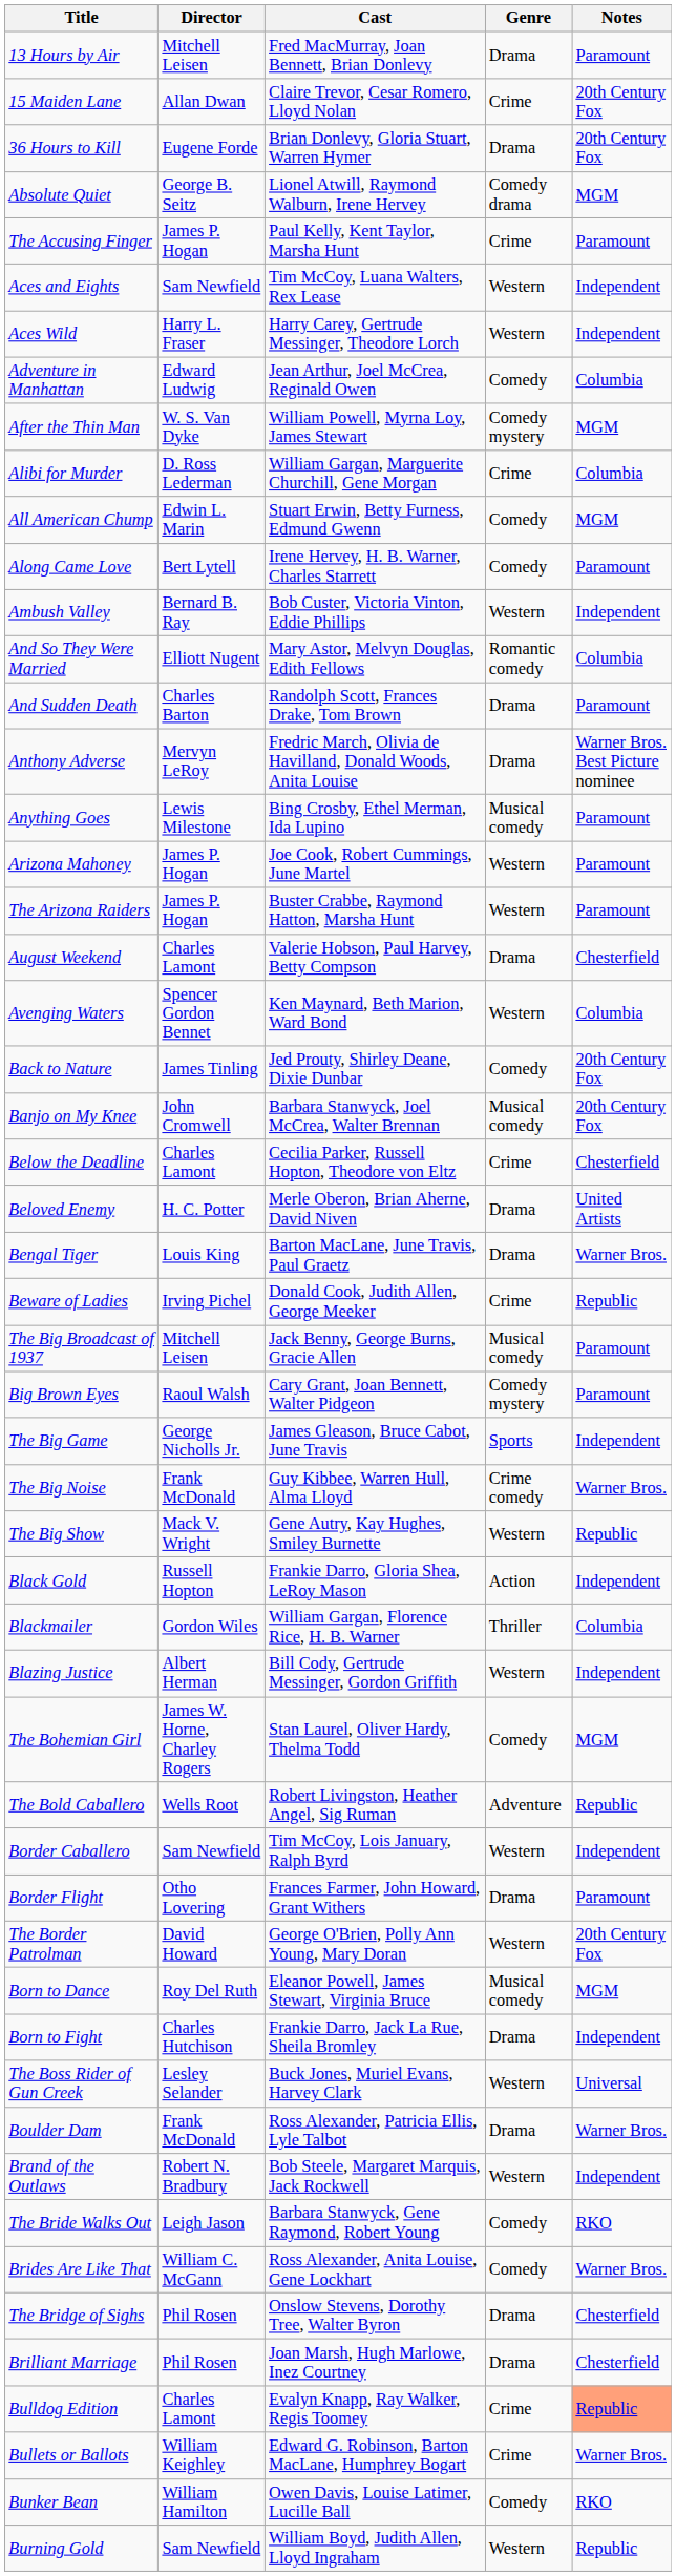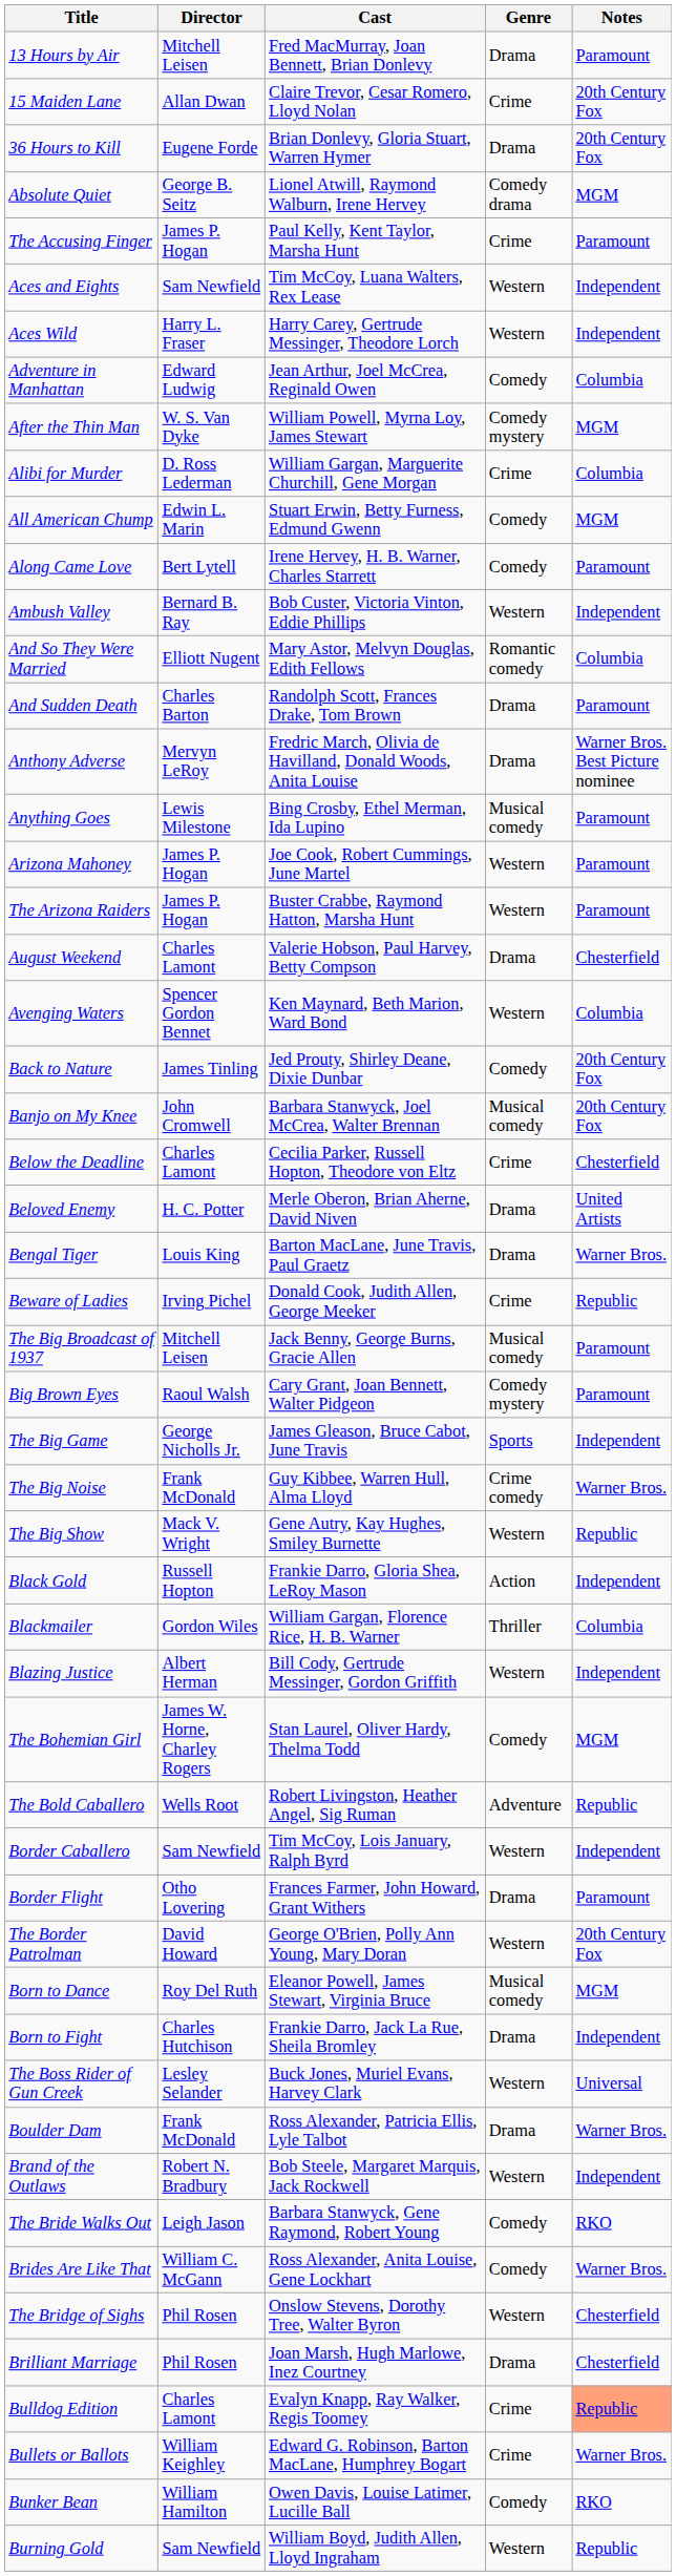 <table class="wikitable" style="width:100%;">
 <tr>
 <th style="width:23%;">Title</th>
 <th style="width:16%;">Director</th>
 <th style="width:33%;">Cast</th>
 <th style="width:13%;">Genre</th>
 <th style="width:15%;">Notes</th>
 </tr>
 <tr>
 <td><em><a href='#'>13 Hours by Air</a></em></td>
 <td><a href='#'>Mitchell Leisen</a></td>
 <td><a href='#'>Fred MacMurray</a>, <a href='#'>Joan Bennett</a>, <a href='#'>Brian Donlevy</a></td>
 <td>Drama</td>
 <td><a href='#'>Paramount</a></td>
 </tr>
 <tr>
 <td><em><a href='#'>15 Maiden Lane</a></em></td>
 <td><a href='#'>Allan Dwan</a></td>
 <td><a href='#'>Claire Trevor</a>, <a href='#'>Cesar Romero</a>, <a href='#'>Lloyd Nolan</a></td>
 <td>Crime</td>
 <td><a href='#'>20th Century Fox</a></td>
 </tr>
 <tr>
 <td><em><a href='#'>36 Hours to Kill</a></em></td>
 <td><a href='#'>Eugene Forde</a></td>
 <td><a href='#'>Brian Donlevy</a>, <a href='#'>Gloria Stuart</a>, <a href='#'>Warren Hymer</a></td>
 <td>Drama</td>
 <td><a href='#'>20th Century Fox</a></td>
 </tr>
 <tr>
 <td><em><a href='#'>Absolute Quiet</a></em></td>
 <td><a href='#'>George B. Seitz</a></td>
 <td><a href='#'>Lionel Atwill</a>, <a href='#'>Raymond Walburn</a>, <a href='#'>Irene Hervey</a></td>
 <td>Comedy drama</td>
 <td><a href='#'>MGM</a></td>
 </tr>
 <tr>
 <td><em><a href='#'>The Accusing Finger</a></em></td>
 <td><a href='#'>James P. Hogan</a></td>
 <td><a href='#'>Paul Kelly</a>, <a href='#'>Kent Taylor</a>, <a href='#'>Marsha Hunt</a></td>
 <td>Crime</td>
 <td><a href='#'>Paramount</a></td>
 </tr>
 <tr>
 <td><em><a href='#'>Aces and Eights</a></em></td>
 <td><a href='#'>Sam Newfield</a></td>
 <td><a href='#'>Tim McCoy</a>, <a href='#'>Luana Walters</a>, <a href='#'>Rex Lease</a></td>
 <td>Western</td>
 <td><a href='#'>Independent</a></td>
 </tr>
 <tr>
 <td><em><a href='#'>Aces Wild</a></em></td>
 <td><a href='#'>Harry L. Fraser</a></td>
 <td><a href='#'>Harry Carey</a>, <a href='#'>Gertrude Messinger</a>, <a href='#'>Theodore Lorch</a></td>
 <td>Western</td>
 <td><a href='#'>Independent</a></td>
 </tr>
 <tr>
 <td><em><a href='#'>Adventure in Manhattan</a></em></td>
 <td><a href='#'>Edward Ludwig</a></td>
 <td><a href='#'>Jean Arthur</a>, <a href='#'>Joel McCrea</a>, <a href='#'>Reginald Owen</a></td>
 <td>Comedy</td>
 <td><a href='#'>Columbia</a></td>
 </tr>
 <tr>
 <td><em><a href='#'>After the Thin Man</a></em></td>
 <td><a href='#'>W. S. Van Dyke</a></td>
 <td><a href='#'>William Powell</a>, <a href='#'>Myrna Loy</a>, <a href='#'>James Stewart</a></td>
 <td>Comedy mystery</td>
 <td><a href='#'>MGM</a></td>
 </tr>
 <tr>
 <td><em><a href='#'>Alibi for Murder</a></em></td>
 <td><a href='#'>D. Ross Lederman</a></td>
 <td><a href='#'>William Gargan</a>, <a href='#'>Marguerite Churchill</a>, <a href='#'>Gene Morgan</a></td>
 <td>Crime</td>
 <td><a href='#'>Columbia</a></td>
 </tr>
 <tr>
 <td><em><a href='#'>All American Chump</a></em></td>
 <td><a href='#'>Edwin L. Marin</a></td>
 <td><a href='#'>Stuart Erwin</a>, <a href='#'>Betty Furness</a>, <a href='#'>Edmund Gwenn</a></td>
 <td>Comedy</td>
 <td><a href='#'>MGM</a></td>
 </tr>
 <tr>
 <td><em><a href='#'>Along Came Love</a></em></td>
 <td><a href='#'>Bert Lytell</a></td>
 <td><a href='#'>Irene Hervey</a>, <a href='#'>H. B. Warner</a>, <a href='#'>Charles Starrett</a></td>
 <td>Comedy</td>
 <td><a href='#'>Paramount</a></td>
 </tr>
 <tr>
 <td><em><a href='#'>Ambush Valley</a></em></td>
 <td><a href='#'>Bernard B. Ray</a></td>
 <td><a href='#'>Bob Custer</a>, <a href='#'>Victoria Vinton</a>, <a href='#'>Eddie Phillips</a></td>
 <td>Western</td>
 <td><a href='#'>Independent</a></td>
 </tr>
 <tr>
 <td><em><a href='#'>And So They Were Married</a></em></td>
 <td><a href='#'>Elliott Nugent</a></td>
 <td><a href='#'>Mary Astor</a>, <a href='#'>Melvyn Douglas</a>, <a href='#'>Edith Fellows</a></td>
 <td>Romantic comedy</td>
 <td><a href='#'>Columbia</a></td>
 </tr>
 <tr>
 <td><em><a href='#'>And Sudden Death</a></em></td>
 <td><a href='#'>Charles Barton</a></td>
 <td><a href='#'>Randolph Scott</a>, <a href='#'>Frances Drake</a>, <a href='#'>Tom Brown</a></td>
 <td>Drama</td>
 <td><a href='#'>Paramount</a></td>
 </tr>
 <tr>
 <td><em><a href='#'>Anthony Adverse</a></em></td>
 <td><a href='#'>Mervyn LeRoy</a></td>
 <td><a href='#'>Fredric March</a>, <a href='#'>Olivia de Havilland</a>, <a href='#'>Donald Woods</a>, <a href='#'>Anita Louise</a></td>
 <td>Drama</td>
 <td><a href='#'>Warner Bros.</a> <a href='#'>Best Picture</a> nominee</td>
 </tr>
 <tr>
 <td><em><a href='#'>Anything Goes</a></em></td>
 <td><a href='#'>Lewis Milestone</a></td>
 <td><a href='#'>Bing Crosby</a>, <a href='#'>Ethel Merman</a>, <a href='#'>Ida Lupino</a></td>
 <td>Musical comedy</td>
 <td><a href='#'>Paramount</a></td>
 </tr>
 <tr>
 <td><em><a href='#'>Arizona Mahoney</a></em></td>
 <td><a href='#'>James P. Hogan</a></td>
 <td><a href='#'>Joe Cook</a>, <a href='#'>Robert Cummings</a>, <a href='#'>June Martel</a></td>
 <td>Western</td>
 <td><a href='#'>Paramount</a></td>
 </tr>
 <tr>
 <td><em><a href='#'>The Arizona Raiders</a></em></td>
 <td><a href='#'>James P. Hogan</a></td>
 <td><a href='#'>Buster Crabbe</a>, <a href='#'>Raymond Hatton</a>, <a href='#'>Marsha Hunt</a></td>
 <td>Western</td>
 <td><a href='#'>Paramount</a></td>
 </tr>
 <tr>
 <td><em><a href='#'>August Weekend</a></em></td>
 <td><a href='#'>Charles Lamont</a></td>
 <td><a href='#'>Valerie Hobson</a>, <a href='#'>Paul Harvey</a>, <a href='#'>Betty Compson</a></td>
 <td>Drama</td>
 <td><a href='#'>Chesterfield</a></td>
 </tr>
 <tr>
 <td><em><a href='#'>Avenging Waters</a></em></td>
 <td><a href='#'>Spencer Gordon Bennet</a></td>
 <td><a href='#'>Ken Maynard</a>, <a href='#'>Beth Marion</a>, <a href='#'>Ward Bond</a></td>
 <td>Western</td>
 <td><a href='#'>Columbia</a></td>
 </tr>
 <tr>
 <td><em><a href='#'>Back to Nature</a></em></td>
 <td><a href='#'>James Tinling</a></td>
 <td><a href='#'>Jed Prouty</a>, <a href='#'>Shirley Deane</a>, <a href='#'>Dixie Dunbar</a></td>
 <td>Comedy</td>
 <td><a href='#'>20th Century Fox</a></td>
 </tr>
 <tr>
 <td><em><a href='#'>Banjo on My Knee</a></em></td>
 <td><a href='#'>John Cromwell</a></td>
 <td><a href='#'>Barbara Stanwyck</a>, <a href='#'>Joel McCrea</a>, <a href='#'>Walter Brennan</a></td>
 <td>Musical comedy</td>
 <td><a href='#'>20th Century Fox</a></td>
 </tr>
 <tr>
 <td><em><a href='#'>Below the Deadline</a></em></td>
 <td><a href='#'>Charles Lamont</a></td>
 <td><a href='#'>Cecilia Parker</a>, <a href='#'>Russell Hopton</a>, <a href='#'>Theodore von Eltz</a></td>
 <td>Crime</td>
 <td><a href='#'>Chesterfield</a></td>
 </tr>
 <tr>
 <td><em><a href='#'>Beloved Enemy</a></em></td>
 <td><a href='#'>H. C. Potter</a></td>
 <td><a href='#'>Merle Oberon</a>, <a href='#'>Brian Aherne</a>, <a href='#'>David Niven</a></td>
 <td>Drama</td>
 <td><a href='#'>United Artists</a></td>
 </tr>
 <tr>
 <td><em><a href='#'>Bengal Tiger</a></em></td>
 <td><a href='#'>Louis King</a></td>
 <td><a href='#'>Barton MacLane</a>, <a href='#'>June Travis</a>, <a href='#'>Paul Graetz</a></td>
 <td>Drama</td>
 <td><a href='#'>Warner Bros.</a></td>
 </tr>
 <tr>
 <td><em><a href='#'>Beware of Ladies</a></em></td>
 <td><a href='#'>Irving Pichel</a></td>
 <td><a href='#'>Donald Cook</a>, <a href='#'>Judith Allen</a>, <a href='#'>George Meeker</a></td>
 <td>Crime</td>
 <td><a href='#'>Republic</a></td>
 </tr>
 <tr>
 <td><em><a href='#'>The Big Broadcast of 1937</a></em></td>
 <td><a href='#'>Mitchell Leisen</a></td>
 <td><a href='#'>Jack Benny</a>, <a href='#'>George Burns</a>, <a href='#'>Gracie Allen</a></td>
 <td>Musical comedy</td>
 <td><a href='#'>Paramount</a></td>
 </tr>
 <tr>
 <td><em><a href='#'>Big Brown Eyes</a></em></td>
 <td><a href='#'>Raoul Walsh</a></td>
 <td><a href='#'>Cary Grant</a>, <a href='#'>Joan Bennett</a>, <a href='#'>Walter Pidgeon</a></td>
 <td>Comedy mystery</td>
 <td><a href='#'>Paramount</a></td>
 </tr>
 <tr>
 <td><em><a href='#'>The Big Game</a></em></td>
 <td><a href='#'>George Nicholls Jr.</a></td>
 <td><a href='#'>James Gleason</a>, <a href='#'>Bruce Cabot</a>, <a href='#'>June Travis</a></td>
 <td><a href='#'>Sports</a></td>
 <td><a href='#'>Independent</a></td>
 </tr>
 <tr>
 <td><em><a href='#'>The Big Noise</a></em></td>
 <td><a href='#'>Frank McDonald</a></td>
 <td><a href='#'>Guy Kibbee</a>, <a href='#'>Warren Hull</a>, <a href='#'>Alma Lloyd</a></td>
 <td>Crime comedy</td>
 <td><a href='#'>Warner Bros.</a></td>
 </tr>
 <tr>
 <td><em><a href='#'>The Big Show</a></em></td>
 <td><a href='#'>Mack V. Wright</a></td>
 <td><a href='#'>Gene Autry</a>, <a href='#'>Kay Hughes</a>, <a href='#'>Smiley Burnette</a></td>
 <td>Western</td>
 <td><a href='#'>Republic</a></td>
 </tr>
 <tr>
 <td><em><a href='#'>Black Gold</a></em></td>
 <td><a href='#'>Russell Hopton</a></td>
 <td><a href='#'>Frankie Darro</a>, <a href='#'>Gloria Shea</a>, <a href='#'>LeRoy Mason</a></td>
 <td>Action</td>
 <td><a href='#'>Independent</a></td>
 </tr>
 <tr>
 <td><em><a href='#'>Blackmailer</a></em></td>
 <td><a href='#'>Gordon Wiles</a></td>
 <td><a href='#'>William Gargan</a>, <a href='#'>Florence Rice</a>, <a href='#'>H. B. Warner</a></td>
 <td>Thriller</td>
 <td><a href='#'>Columbia</a></td>
 </tr>
 <tr>
 <td><em><a href='#'>Blazing Justice</a></em></td>
 <td><a href='#'>Albert Herman</a></td>
 <td><a href='#'>Bill Cody</a>, <a href='#'>Gertrude Messinger</a>, <a href='#'>Gordon Griffith</a></td>
 <td>Western</td>
 <td><a href='#'>Independent</a></td>
 </tr>
 <tr>
 <td><em><a href='#'>The Bohemian Girl</a></em></td>
 <td><a href='#'>James W. Horne</a>, <a href='#'>Charley Rogers</a></td>
 <td><a href='#'>Stan Laurel</a>, <a href='#'>Oliver Hardy</a>, <a href='#'>Thelma Todd</a></td>
 <td>Comedy</td>
 <td><a href='#'>MGM</a></td>
 </tr>
 <tr>
 <td><em><a href='#'>The Bold Caballero</a></em></td>
 <td><a href='#'>Wells Root</a></td>
 <td><a href='#'>Robert Livingston</a>, <a href='#'>Heather Angel</a>, <a href='#'>Sig Ruman</a></td>
 <td>Adventure</td>
 <td><a href='#'>Republic</a></td>
 </tr>
 <tr>
 <td><em><a href='#'>Border Caballero</a></em></td>
 <td><a href='#'>Sam Newfield</a></td>
 <td><a href='#'>Tim McCoy</a>, <a href='#'>Lois January</a>, <a href='#'>Ralph Byrd</a></td>
 <td>Western</td>
 <td><a href='#'>Independent</a></td>
 </tr>
 <tr>
 <td><em><a href='#'>Border Flight</a></em></td>
 <td><a href='#'>Otho Lovering</a></td>
 <td><a href='#'>Frances Farmer</a>, <a href='#'>John Howard</a>, <a href='#'>Grant Withers</a></td>
 <td>Drama</td>
 <td><a href='#'>Paramount</a></td>
 </tr>
 <tr>
 <td><em><a href='#'>The Border Patrolman</a></em></td>
 <td><a href='#'>David Howard</a></td>
 <td><a href='#'>George O'Brien</a>, <a href='#'>Polly Ann Young</a>, <a href='#'>Mary Doran</a></td>
 <td>Western</td>
 <td><a href='#'>20th Century Fox</a></td>
 </tr>
 <tr>
 <td><em><a href='#'>Born to Dance</a></em></td>
 <td><a href='#'>Roy Del Ruth</a></td>
 <td><a href='#'>Eleanor Powell</a>, <a href='#'>James Stewart</a>, <a href='#'>Virginia Bruce</a></td>
 <td>Musical comedy</td>
 <td><a href='#'>MGM</a></td>
 </tr>
 <tr>
 <td><em><a href='#'>Born to Fight</a></em></td>
 <td><a href='#'>Charles Hutchison</a></td>
 <td><a href='#'>Frankie Darro</a>, <a href='#'>Jack La Rue</a>, <a href='#'>Sheila Bromley</a></td>
 <td>Drama</td>
 <td><a href='#'>Independent</a></td>
 </tr>
 <tr>
 <td><em><a href='#'>The Boss Rider of Gun Creek</a></em></td>
 <td><a href='#'>Lesley Selander</a></td>
 <td><a href='#'>Buck Jones</a>, <a href='#'>Muriel Evans</a>, <a href='#'>Harvey Clark</a></td>
 <td>Western</td>
 <td><a href='#'>Universal</a></td>
 </tr>
 <tr>
 <td><em><a href='#'>Boulder Dam</a></em></td>
 <td><a href='#'>Frank McDonald</a></td>
 <td><a href='#'>Ross Alexander</a>, <a href='#'>Patricia Ellis</a>, <a href='#'>Lyle Talbot</a></td>
 <td>Drama</td>
 <td><a href='#'>Warner Bros.</a></td>
 </tr>
 <tr>
 <td><em><a href='#'>Brand of the Outlaws</a></em></td>
 <td><a href='#'>Robert N. Bradbury</a></td>
 <td><a href='#'>Bob Steele</a>, <a href='#'>Margaret Marquis</a>, <a href='#'>Jack Rockwell</a></td>
 <td>Western</td>
 <td><a href='#'>Independent</a></td>
 </tr>
 <tr>
 <td><em><a href='#'>The Bride Walks Out</a></em></td>
 <td><a href='#'>Leigh Jason</a></td>
 <td><a href='#'>Barbara Stanwyck</a>, <a href='#'>Gene Raymond</a>, <a href='#'>Robert Young</a></td>
 <td>Comedy</td>
 <td><a href='#'>RKO</a></td>
 </tr>
 <tr>
 <td><em><a href='#'>Brides Are Like That</a></em></td>
 <td><a href='#'>William C. McGann</a></td>
 <td><a href='#'>Ross Alexander</a>, <a href='#'>Anita Louise</a>, <a href='#'>Gene Lockhart</a></td>
 <td>Comedy</td>
 <td><a href='#'>Warner Bros.</a></td>
 </tr>
 <tr>
 <td><em><a href='#'>The Bridge of Sighs</a></em></td>
 <td><a href='#'>Phil Rosen</a></td>
 <td><a href='#'>Onslow Stevens</a>, <a href='#'>Dorothy Tree</a>, <a href='#'>Walter Byron</a></td>
-<td>Drama</td>
+<td>Western</td>
 <td><a href='#'>Chesterfield</a></td>
 </tr>
 <tr>
 <td><em><a href='#'>Brilliant Marriage</a></em></td>
 <td><a href='#'>Phil Rosen</a></td>
 <td><a href='#'>Joan Marsh</a>, <a href='#'>Hugh Marlowe</a>, <a href='#'>Inez Courtney</a></td>
 <td>Drama</td>
 <td><a href='#'>Chesterfield</a></td>
 </tr>
 <tr>
 <td><em><a href='#'>Bulldog Edition</a></em></td>
 <td><a href='#'>Charles Lamont</a></td>
 <td><a href='#'>Evalyn Knapp</a>, <a href='#'>Ray Walker</a>, <a href='#'>Regis Toomey</a></td>
 <td>Crime</td>
 <td style="background: lightsalmon;"><a href='#'>Republic</a></td>
 </tr>
 <tr>
 <td><em><a href='#'>Bullets or Ballots</a></em></td>
 <td><a href='#'>William Keighley</a></td>
 <td><a href='#'>Edward G. Robinson</a>, <a href='#'>Barton MacLane</a>, <a href='#'>Humphrey Bogart</a></td>
 <td>Crime</td>
 <td><a href='#'>Warner Bros.</a></td>
 </tr>
 <tr>
 <td><em><a href='#'>Bunker Bean</a></em></td>
 <td><a href='#'>William Hamilton</a></td>
 <td><a href='#'>Owen Davis</a>, <a href='#'>Louise Latimer</a>, <a href='#'>Lucille Ball</a></td>
 <td>Comedy</td>
 <td><a href='#'>RKO</a></td>
 </tr>
 <tr>
 <td><em><a href='#'>Burning Gold</a></em></td>
 <td><a href='#'>Sam Newfield</a></td>
 <td><a href='#'>William Boyd</a>, <a href='#'>Judith Allen</a>, <a href='#'>Lloyd Ingraham</a></td>
 <td>Western</td>
 <td><a href='#'>Republic</a></td>
 </tr>
 </table>
